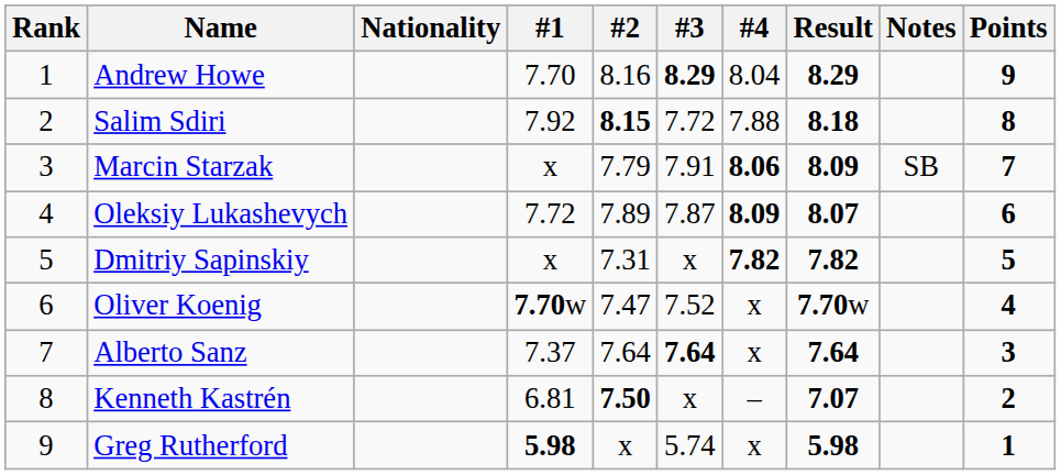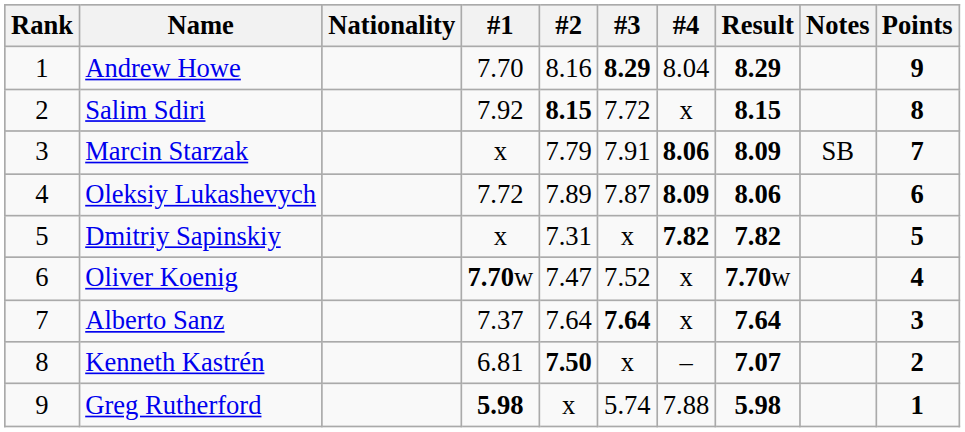 <table class="wikitable sortable" style="text-align:center">
 <tr>
 <th>Rank</th>
 <th>Name</th>
 <th>Nationality</th>
 <th>#1</th>
 <th>#2</th>
 <th>#3</th>
 <th>#4</th>
 <th>Result</th>
 <th>Notes</th>
 <th>Points</th>
 </tr>
 <tr>
 <td>1</td>
 <td align=left><a href='#'>Andrew Howe</a></td>
 <td align=left></td>
 <td>7.70</td>
 <td>8.16</td>
 <td><strong>8.29</strong></td>
 <td>8.04</td>
 <td><strong>8.29</strong></td>
 <td></td>
 <td><strong>9</strong></td>
 </tr>
 <tr>
 <td>2</td>
 <td align=left><a href='#'>Salim Sdiri</a></td>
 <td align=left></td>
 <td>7.92</td>
 <td><strong>8.15</strong></td>
 <td>7.72</td>
-<td>7.88</td>
-<td><strong>8.18</strong></td>
+<td>x</td>
+<td><strong>8.15</strong></td>
 <td></td>
 <td><strong>8</strong></td>
 </tr>
 <tr>
 <td>3</td>
 <td align=left><a href='#'>Marcin Starzak</a></td>
 <td align=left></td>
 <td>x</td>
 <td>7.79</td>
 <td>7.91</td>
 <td><strong>8.06</strong></td>
 <td><strong>8.09</strong></td>
 <td>SB</td>
 <td><strong>7</strong></td>
 </tr>
 <tr>
 <td>4</td>
 <td align=left><a href='#'>Oleksiy Lukashevych</a></td>
 <td align=left></td>
 <td>7.72</td>
 <td>7.89</td>
 <td>7.87</td>
 <td><strong>8.09</strong></td>
-<td><strong>8.07</strong></td>
+<td><strong>8.06</strong></td>
 <td></td>
 <td><strong>6</strong></td>
 </tr>
 <tr>
 <td>5</td>
 <td align=left><a href='#'>Dmitriy Sapinskiy</a></td>
 <td align=left></td>
 <td>x</td>
 <td>7.31</td>
 <td>x</td>
 <td><strong>7.82</strong></td>
 <td><strong>7.82</strong></td>
 <td></td>
 <td><strong>5</strong></td>
 </tr>
 <tr>
 <td>6</td>
 <td align=left><a href='#'>Oliver Koenig</a></td>
 <td align=left></td>
 <td><strong>7.70</strong>w</td>
 <td>7.47</td>
 <td>7.52</td>
 <td>x</td>
 <td><strong>7.70</strong>w</td>
 <td></td>
 <td><strong>4</strong></td>
 </tr>
 <tr>
 <td>7</td>
 <td align=left><a href='#'>Alberto Sanz</a></td>
 <td align=left></td>
 <td>7.37</td>
 <td>7.64</td>
 <td><strong>7.64</strong></td>
 <td>x</td>
 <td><strong>7.64</strong></td>
 <td></td>
 <td><strong>3</strong></td>
 </tr>
 <tr>
 <td>8</td>
 <td align=left><a href='#'>Kenneth Kastrén</a></td>
 <td align=left></td>
 <td>6.81</td>
 <td><strong>7.50</strong></td>
 <td>x</td>
 <td>–</td>
 <td><strong>7.07</strong></td>
 <td></td>
 <td><strong>2</strong></td>
 </tr>
 <tr>
 <td>9</td>
 <td align=left><a href='#'>Greg Rutherford</a></td>
 <td align=left></td>
 <td><strong>5.98</strong></td>
 <td>x</td>
 <td>5.74</td>
-<td>x</td>
+<td>7.88</td>
 <td><strong>5.98</strong></td>
 <td></td>
 <td><strong>1</strong></td>
 </tr>
 </table>
